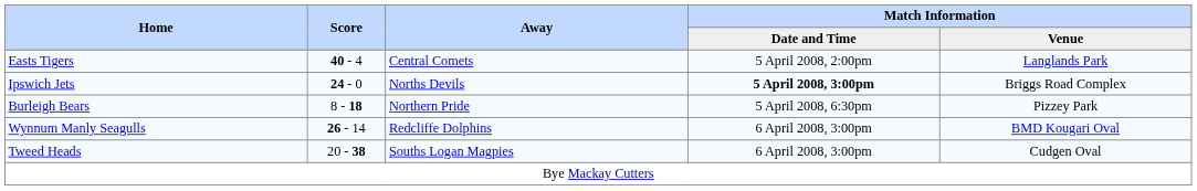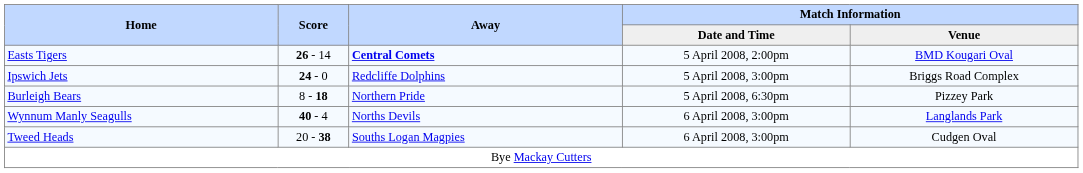 <table border=1 style="border-collapse:collapse; font-size:90%; text-align:center;" cellpadding=3 cellspacing=0>
 <tr bgcolor=#C1D8FF>
 <th rowspan=2 width=12%>Home</th>
 <th rowspan=2 width=3%>Score</th>
 <th rowspan=2 width=12%>Away</th>
 <th colspan=5>Match Information</th>
 </tr>
 <tr bgcolor=#EFEFEF>
 <th width=10%>Date and Time</th>
 <th width=10%>Venue</th>
 </tr>
 <tr bgcolor=#F5FAFF>
 <td align=left> <a href='#'>Easts Tigers</a></td>
-<td><strong>40</strong> - 4</td>
-<td align=left> <a href='#'>Central Comets</a></td>
+<td><strong>26</strong> - 14</td>
+<td align=left><strong> <a href='#'>Central Comets</a></strong></td>
 <td>5 April 2008, 2:00pm</td>
-<td><a href='#'>Langlands Park</a></td>
+<td><a href='#'>BMD Kougari Oval</a></td>
 </tr>
 <tr bgcolor=#F5FAFF>
 <td align=left> <a href='#'>Ipswich Jets</a></td>
 <td><strong>24</strong> - 0</td>
-<td align=left> <a href='#'>Norths Devils</a></td>
-<td><strong>5 April 2008, 3:00pm</strong></td>
+<td align=left> <a href='#'>Redcliffe Dolphins</a></td>
+<td>5 April 2008, 3:00pm</td>
 <td>Briggs Road Complex</td>
 </tr>
 <tr bgcolor=#F5FAFF>
 <td align=left> <a href='#'>Burleigh Bears</a></td>
 <td>8 - <strong>18</strong></td>
 <td align=left> <a href='#'>Northern Pride</a></td>
 <td>5 April 2008, 6:30pm</td>
 <td>Pizzey Park</td>
 </tr>
 <tr bgcolor=#F5FAFF>
 <td align=left> <a href='#'>Wynnum Manly Seagulls</a></td>
-<td><strong>26</strong> - 14</td>
-<td align=left> <a href='#'>Redcliffe Dolphins</a></td>
+<td><strong>40</strong> - 4</td>
+<td align=left> <a href='#'>Norths Devils</a></td>
 <td>6 April 2008, 3:00pm</td>
-<td><a href='#'>BMD Kougari Oval</a></td>
+<td><a href='#'>Langlands Park</a></td>
 </tr>
 <tr bgcolor=#F5FAFF>
 <td align=left> <a href='#'>Tweed Heads</a></td>
 <td>20 - <strong>38</strong></td>
 <td align=left> <a href='#'>Souths Logan Magpies</a></td>
 <td>6 April 2008, 3:00pm</td>
 <td>Cudgen Oval</td>
 </tr>
 <tr>
 <td colspan=5>Bye  <a href='#'>Mackay Cutters</a></td>
 </tr>
 </table>
